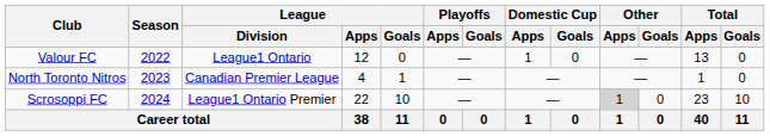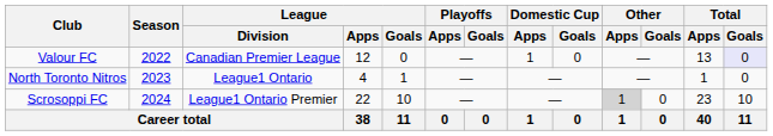 <table class="wikitable" style="text-align:center">
 <tr>
 <th rowspan="2">Club</th>
 <th rowspan="2">Season</th>
 <th colspan="3">League</th>
 <th colspan="2">Playoffs</th>
 <th colspan="2">Domestic Cup</th>
 <th colspan="2">Other</th>
 <th colspan="2">Total</th>
 </tr>
 <tr>
 <th>Division</th>
 <th>Apps</th>
 <th>Goals</th>
 <th>Apps</th>
 <th>Goals</th>
 <th>Apps</th>
 <th>Goals</th>
 <th>Apps</th>
 <th>Goals</th>
 <th>Apps</th>
 <th>Goals</th>
 </tr>
 <tr>
 <td><a href='#'>Valour FC</a></td>
 <td><a href='#'>2022</a></td>
-<td><a href='#'>League1 Ontario</a></td>
+<td><a href='#'>Canadian Premier League</a></td>
 <td>12</td>
 <td>0</td>
 <td colspan="2">—</td>
 <td>1</td>
 <td>0</td>
 <td colspan="2">—</td>
 <td>13</td>
-<td>0</td>
+<td style="background: lavender;">0</td>
 </tr>
 <tr>
 <td><a href='#'>North Toronto Nitros</a></td>
 <td><a href='#'>2023</a></td>
-<td><a href='#'>Canadian Premier League</a></td>
+<td><a href='#'>League1 Ontario</a></td>
 <td>4</td>
 <td>1</td>
 <td colspan="2">—</td>
 <td colspan="2">—</td>
 <td colspan="2">—</td>
 <td>1</td>
 <td>0</td>
 </tr>
 <tr>
 <td><a href='#'>Scrosoppi FC</a></td>
 <td><a href='#'>2024</a></td>
 <td><a href='#'>League1 Ontario</a> Premier</td>
 <td>22</td>
 <td>10</td>
 <td colspan="2">—</td>
 <td colspan="2">—</td>
 <td style="background: lightgrey;">1</td>
 <td>0</td>
 <td>23</td>
 <td>10</td>
 </tr>
 <tr>
 <th colspan="3">Career total</th>
 <th>38</th>
 <th>11</th>
 <th>0</th>
 <th>0</th>
 <th>1</th>
 <th>0</th>
 <th>1</th>
 <th>0</th>
 <th>40</th>
 <th>11</th>
 </tr>
 </table>
